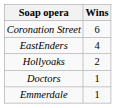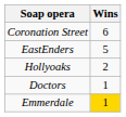 <table class="wikitable" style="text-align: center;">
 <tr>
 <th scope="col">Soap opera</th>
 <th scope="col">Wins</th>
 </tr>
 <tr>
 <td><em>Coronation Street</em></td>
 <td>6</td>
 </tr>
 <tr>
 <td><em>EastEnders</em></td>
-<td>4</td>
+<td>5</td>
 </tr>
 <tr>
 <td><em>Hollyoaks</em></td>
 <td>2</td>
 </tr>
 <tr>
 <td><em>Doctors</em></td>
 <td>1</td>
 </tr>
 <tr>
 <td><em>Emmerdale</em></td>
-<td>1</td>
+<td style="background: gold;">1</td>
 </tr>
 </table>
